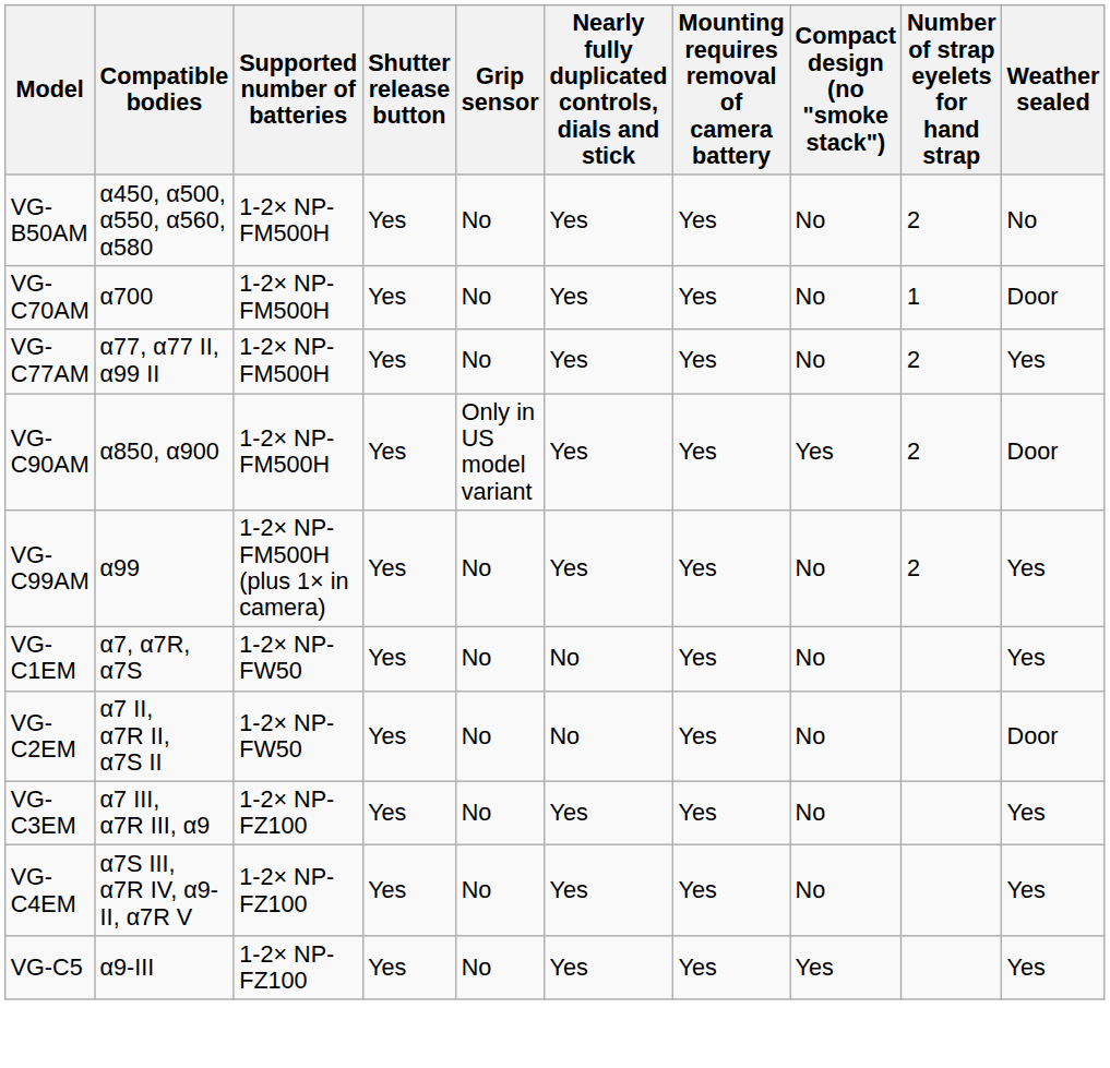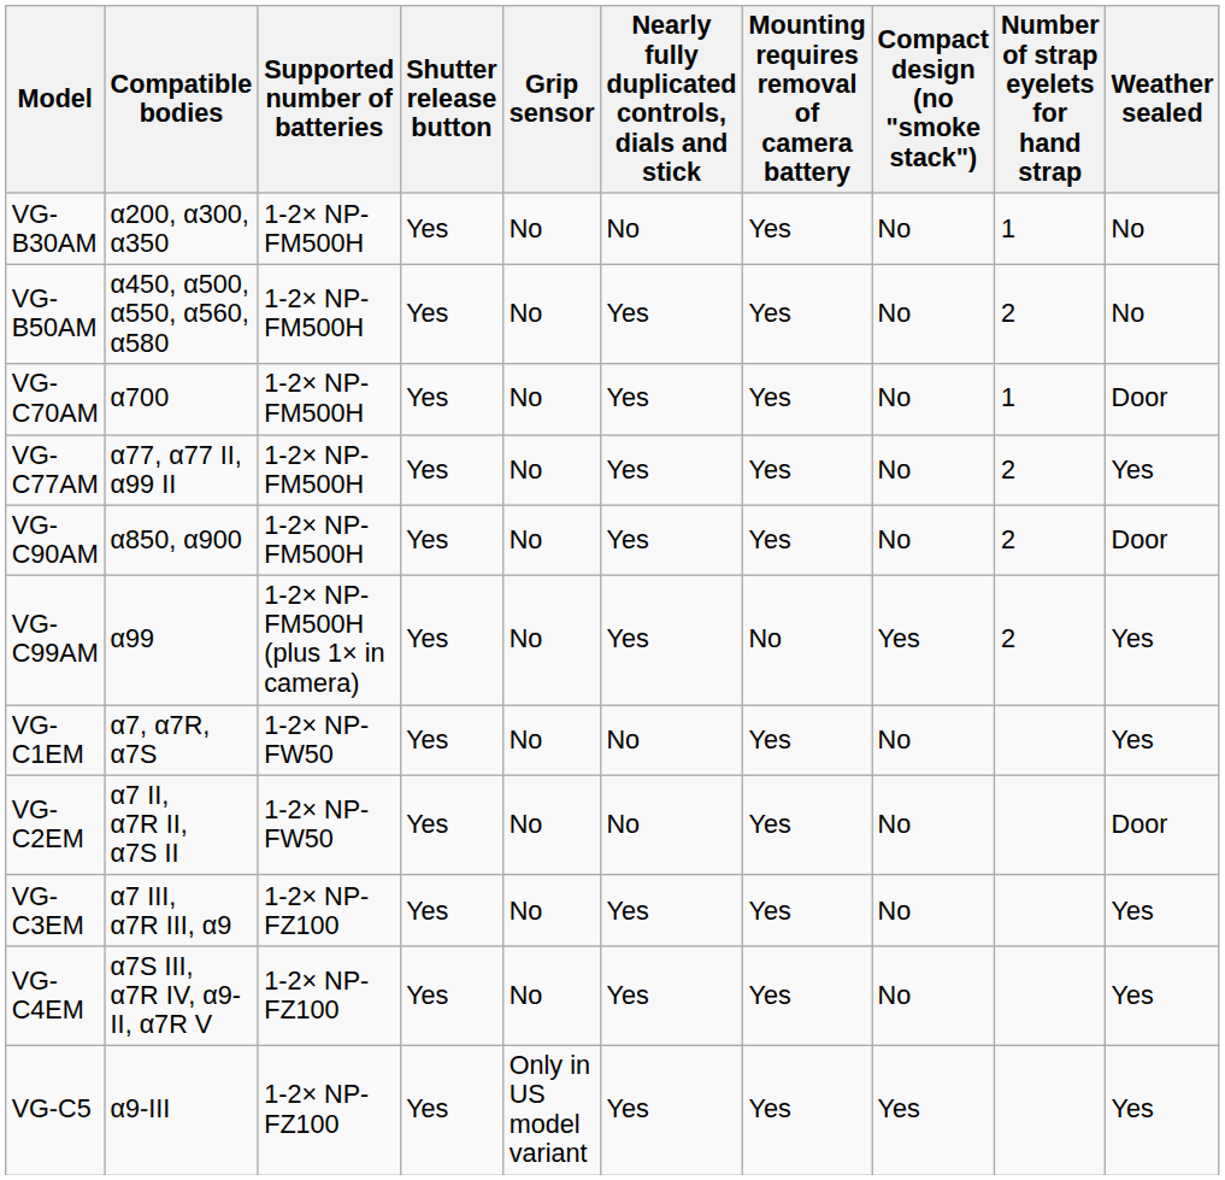 <table class="wikitable">
 <tr>
 <th>Model</th>
 <th>Compatible bodies</th>
 <th>Supported number of batteries</th>
 <th>Shutter release button</th>
 <th>Grip sensor</th>
 <th>Nearly fully duplicated controls, dials and stick</th>
 <th>Mounting requires removal of camera battery</th>
 <th>Compact design (no "smoke stack")</th>
 <th>Number of strap eyelets for hand strap</th>
 <th>Weather sealed</th>
+</tr>
+<tr>
+<td>VG-B30AM</td>
+<td>α200, α300, α350</td>
+<td>1-2× NP-FM500H</td>
+<td>Yes</td>
+<td>No</td>
+<td>No</td>
+<td>Yes</td>
+<td>No</td>
+<td>1</td>
+<td>No</td>
 </tr>
 <tr>
 <td>VG-B50AM</td>
 <td>α450, α500, α550, α560, α580</td>
 <td>1-2× NP-FM500H</td>
 <td>Yes</td>
 <td>No</td>
 <td>Yes</td>
 <td>Yes</td>
 <td>No</td>
 <td>2</td>
 <td>No</td>
 </tr>
 <tr>
 <td>VG-C70AM</td>
 <td>α700</td>
 <td>1-2× NP-FM500H</td>
 <td>Yes</td>
 <td>No</td>
 <td>Yes</td>
 <td>Yes</td>
 <td>No</td>
 <td>1</td>
 <td>Door</td>
 </tr>
 <tr>
 <td>VG-C77AM</td>
 <td>α77, α77 II, α99 II</td>
 <td>1-2× NP-FM500H</td>
 <td>Yes</td>
 <td>No</td>
 <td>Yes</td>
 <td>Yes</td>
 <td>No</td>
 <td>2</td>
 <td>Yes</td>
 </tr>
 <tr>
 <td>VG-C90AM</td>
 <td>α850, α900</td>
 <td>1-2× NP-FM500H</td>
 <td>Yes</td>
-<td>Only in US model variant</td>
+<td>No</td>
 <td>Yes</td>
 <td>Yes</td>
-<td>Yes</td>
+<td>No</td>
 <td>2</td>
 <td>Door</td>
 </tr>
 <tr>
 <td>VG-C99AM</td>
 <td>α99</td>
 <td>1-2× NP-FM500H (plus 1× in camera)</td>
 <td>Yes</td>
 <td>No</td>
 <td>Yes</td>
+<td>No</td>
 <td>Yes</td>
-<td>No</td>
 <td>2</td>
 <td>Yes</td>
 </tr>
 <tr>
 <td>VG-C1EM</td>
 <td>α7, α7R, α7S</td>
 <td>1-2× NP-FW50</td>
 <td>Yes</td>
 <td>No</td>
 <td>No</td>
 <td>Yes</td>
 <td>No</td>
 <td></td>
 <td>Yes</td>
 </tr>
 <tr>
 <td>VG-C2EM</td>
 <td>α7 II, α7R II, α7S II</td>
 <td>1-2× NP-FW50</td>
 <td>Yes</td>
 <td>No</td>
 <td>No</td>
 <td>Yes</td>
 <td>No</td>
 <td></td>
 <td>Door</td>
 </tr>
 <tr>
 <td>VG-C3EM</td>
 <td>α7 III, α7R III, α9</td>
 <td>1-2× NP-FZ100</td>
 <td>Yes</td>
 <td>No</td>
 <td>Yes</td>
 <td>Yes</td>
 <td>No</td>
 <td></td>
 <td>Yes</td>
 </tr>
 <tr>
 <td>VG-C4EM</td>
 <td>α7S III, α7R IV, α9-II, α7R V</td>
 <td>1-2× NP-FZ100</td>
 <td>Yes</td>
 <td>No</td>
 <td>Yes</td>
 <td>Yes</td>
 <td>No</td>
 <td></td>
 <td>Yes</td>
 </tr>
 <tr>
 <td>VG-C5</td>
 <td>α9-III</td>
 <td>1-2× NP-FZ100</td>
 <td>Yes</td>
-<td>No</td>
+<td>Only in US model variant</td>
 <td>Yes</td>
 <td>Yes</td>
 <td>Yes</td>
 <td></td>
 <td>Yes</td>
 </tr>
 </table>
